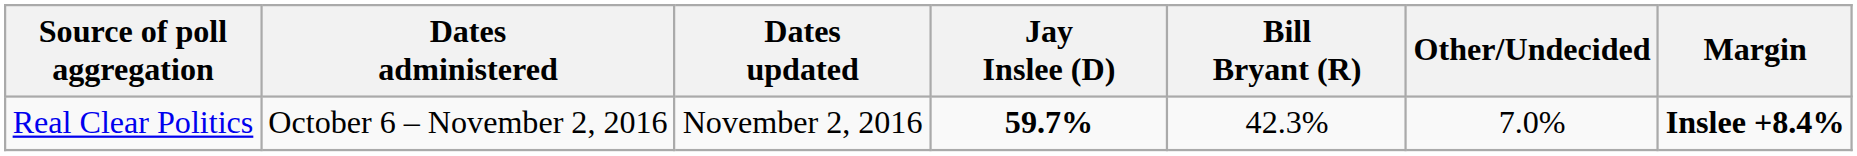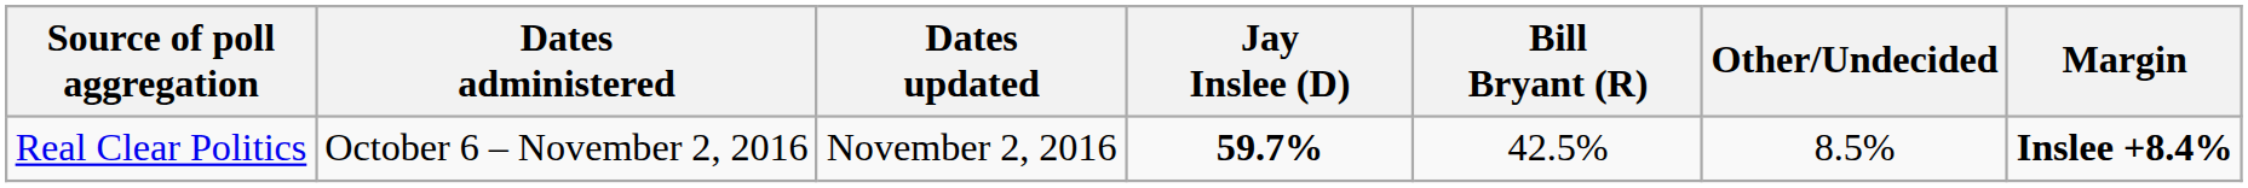 <table class="wikitable sortable" style="text-align:center;font-size:90%;line-height:17px">
 <tr>
 <th>Source of poll<br>aggregation</th>
 <th>Dates<br>administered</th>
 <th>Dates<br>updated</th>
 <th style="width:100px;">Jay<br>Inslee (D)</th>
 <th style="width:100px;">Bill<br>Bryant (R)</th>
 <th style="width:100px;">Other/Undecided<br></th>
 <th>Margin</th>
 </tr>
 <tr>
 <td><a href='#'>Real Clear Politics</a></td>
 <td>October 6 – November 2, 2016</td>
 <td>November 2, 2016</td>
 <td><strong>59.7%</strong></td>
-<td>42.3%</td>
-<td>7.0%</td>
+<td>42.5%</td>
+<td>8.5%</td>
 <td><strong>Inslee +8.4%</strong></td>
 </tr>
 </table>
